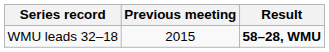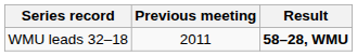 <table class="wikitable">
 <tr align="center">
 <th>Series record</th>
 <th>Previous meeting</th>
 <th>Result</th>
 </tr>
 <tr align="center">
 <td>WMU leads 32–18</td>
-<td>2015</td>
+<td>2011</td>
 <td><strong>58–28, WMU</strong></td>
 </tr>
 </table>
